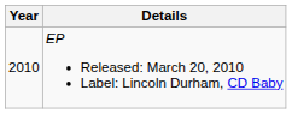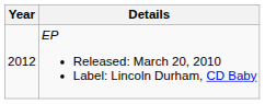 <table class=wikitable style=text-align:center;>
 <tr>
 <th>Year</th>
 <th>Details</th>
 </tr>
 <tr>
-<td>2010</td>
+<td>2012</td>
 <td align=left><em>EP</em><br><ul><li>Released: March 20, 2010</li><li>Label: Lincoln Durham, <a href='#'>CD Baby</a></li></ul></td>
 </tr>
 </table>
